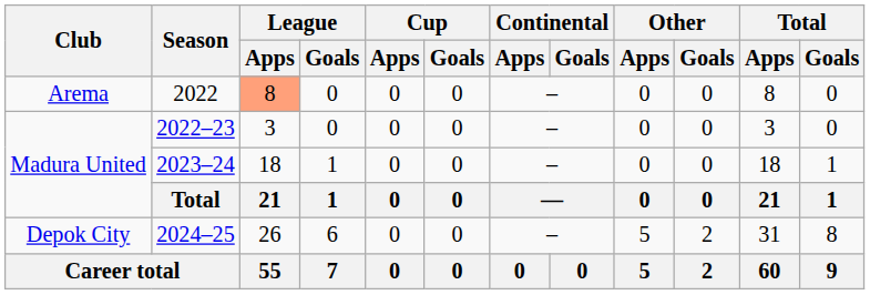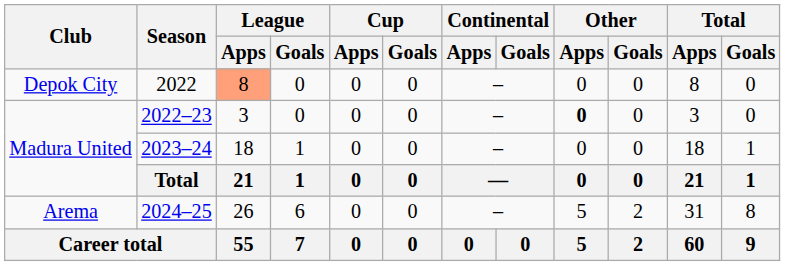 <table class="wikitable" style="text-align: center">
 <tr>
 <th rowspan="2">Club</th>
 <th rowspan="2">Season</th>
 <th colspan="2">League</th>
 <th colspan="2">Cup</th>
 <th colspan="2">Continental</th>
 <th colspan="2">Other</th>
 <th colspan="3">Total</th>
 </tr>
 <tr>
 <th>Apps</th>
 <th>Goals</th>
 <th>Apps</th>
 <th>Goals</th>
 <th>Apps</th>
 <th>Goals</th>
 <th>Apps</th>
 <th>Goals</th>
 <th>Apps</th>
 <th>Goals</th>
 </tr>
 <tr>
-<td rowspan="1"><a href='#'>Arema</a></td>
+<td rowspan="1"><a href='#'>Depok City</a></td>
 <td>2022</td>
 <td style="background: lightsalmon;">8</td>
 <td>0</td>
 <td>0</td>
 <td>0</td>
 <td colspan="2">–</td>
 <td>0</td>
 <td>0</td>
 <td>8</td>
 <td>0</td>
 </tr>
 <tr>
 <td rowspan="3"><a href='#'>Madura United</a></td>
 <td><a href='#'>2022–23</a></td>
 <td>3</td>
 <td>0</td>
 <td>0</td>
 <td>0</td>
 <td colspan="2">–</td>
-<td>0</td>
+<td><strong>0</strong></td>
 <td>0</td>
 <td>3</td>
 <td>0</td>
 </tr>
 <tr>
 <td><a href='#'>2023–24</a></td>
 <td>18</td>
 <td>1</td>
 <td>0</td>
 <td>0</td>
 <td colspan="2">–</td>
 <td>0</td>
 <td>0</td>
 <td>18</td>
 <td>1</td>
 </tr>
 <tr>
 <th colspan="1">Total</th>
 <th>21</th>
 <th>1</th>
 <th>0</th>
 <th>0</th>
 <th colspan="2">—</th>
 <th>0</th>
 <th>0</th>
 <th>21</th>
 <th>1</th>
 </tr>
 <tr>
-<td rowspan="1"><a href='#'>Depok City</a></td>
+<td rowspan="1"><a href='#'>Arema</a></td>
 <td><a href='#'>2024–25</a></td>
 <td>26</td>
 <td>6</td>
 <td>0</td>
 <td>0</td>
 <td colspan="2">–</td>
 <td>5</td>
 <td>2</td>
 <td>31</td>
 <td>8</td>
 </tr>
 <tr>
 <th colspan="2">Career total</th>
 <th>55</th>
 <th>7</th>
 <th>0</th>
 <th>0</th>
 <th>0</th>
 <th>0</th>
 <th>5</th>
 <th>2</th>
 <th>60</th>
 <th>9</th>
 </tr>
 </table>
